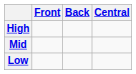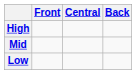 <table class="wikitable" style="text-align:center;">
 <tr>
 <th></th>
 <th><a href='#'>Front</a></th>
+<th><a href='#'>Central</a></th>
 <th><a href='#'>Back</a></th>
-<th><a href='#'>Central</a></th>
 </tr>
 <tr>
 <th><a href='#'>High</a></th>
 <td></td>
+<td></td>
 <td> </td>
-<td></td>
 </tr>
 <tr>
 <th><a href='#'>Mid</a></th>
 <td></td>
 <td></td>
 <td></td>
 </tr>
 <tr>
 <th><a href='#'>Low</a></th>
 <td></td>
 <td></td>
 <td></td>
 </tr>
 </table>
